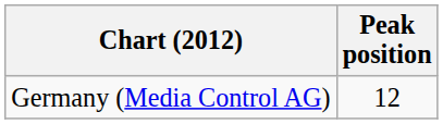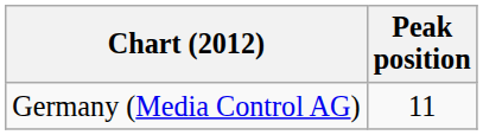 <table class="wikitable sortable">
 <tr>
 <th>Chart (2012)</th>
 <th>Peak<br>position</th>
 </tr>
 <tr>
 <td>Germany (<a href='#'>Media Control AG</a>)</td>
-<td style="text-align:center;">12</td>
+<td style="text-align:center;">11</td>
 </tr>
 </table>
